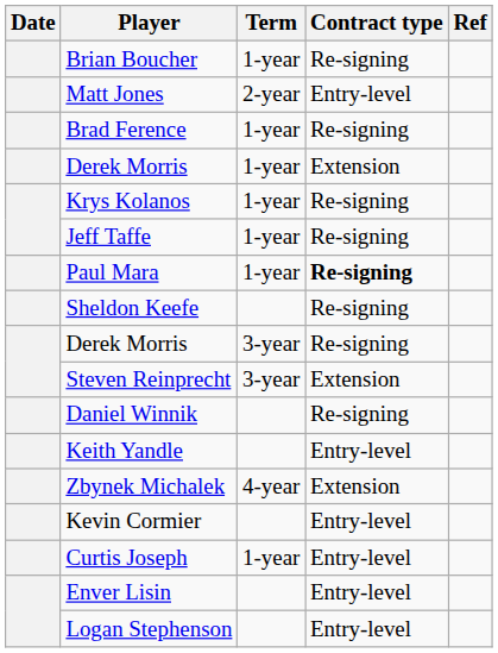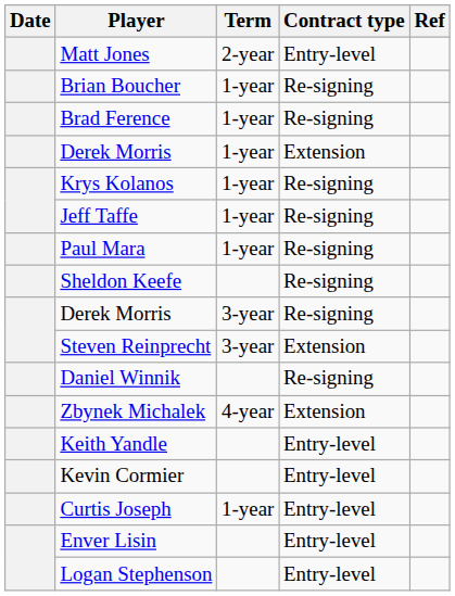 <table class="wikitable plainrowheaders">
 <tr style="background:#ddd; text-align:center;">
 <th>Date</th>
 <th>Player</th>
 <th>Term</th>
 <th>Contract type</th>
 <th>Ref</th>
 </tr>
 <tr>
 <th scope="row"></th>
-<td><a href='#'>Brian Boucher</a></td>
-<td>1-year</td>
-<td>Re-signing</td>
+<td><a href='#'>Matt Jones</a></td>
+<td>2-year</td>
+<td>Entry-level</td>
 <td></td>
 </tr>
 <tr>
 <th scope="row"></th>
-<td><a href='#'>Matt Jones</a></td>
-<td>2-year</td>
-<td>Entry-level</td>
+<td><a href='#'>Brian Boucher</a></td>
+<td>1-year</td>
+<td>Re-signing</td>
 <td></td>
 </tr>
 <tr>
 <th scope="row"></th>
 <td><a href='#'>Brad Ference</a></td>
 <td>1-year</td>
 <td>Re-signing</td>
 <td></td>
 </tr>
 <tr>
 <th scope="row"></th>
 <td><a href='#'>Derek Morris</a></td>
 <td>1-year</td>
 <td>Extension</td>
 <td></td>
 </tr>
 <tr>
 <th scope="row" rowspan=2></th>
 <td><a href='#'>Krys Kolanos</a></td>
 <td>1-year</td>
 <td>Re-signing</td>
 <td></td>
 </tr>
 <tr>
 <td><a href='#'>Jeff Taffe</a></td>
 <td>1-year</td>
 <td>Re-signing</td>
 <td></td>
 </tr>
 <tr>
 <th scope="row"></th>
 <td><a href='#'>Paul Mara</a></td>
 <td>1-year</td>
-<td><strong>Re-signing</strong></td>
+<td>Re-signing</td>
 <td></td>
 </tr>
 <tr>
 <th scope="row"></th>
 <td><a href='#'>Sheldon Keefe</a></td>
 <td></td>
 <td>Re-signing</td>
 <td></td>
 </tr>
 <tr>
 <th scope="row" rowspan=2></th>
 <td>Derek Morris</td>
 <td>3-year</td>
 <td>Re-signing</td>
 <td></td>
 </tr>
 <tr>
 <td><a href='#'>Steven Reinprecht</a></td>
 <td>3-year</td>
 <td>Extension</td>
 <td></td>
 </tr>
 <tr>
 <th scope="row"></th>
 <td><a href='#'>Daniel Winnik</a></td>
 <td></td>
 <td>Re-signing</td>
 <td></td>
 </tr>
 <tr>
 <th scope="row"></th>
-<td><a href='#'>Keith Yandle</a></td>
-<td></td>
-<td>Entry-level</td>
+<td><a href='#'>Zbynek Michalek</a></td>
+<td>4-year</td>
+<td>Extension</td>
 <td></td>
 </tr>
 <tr>
 <th scope="row"></th>
-<td><a href='#'>Zbynek Michalek</a></td>
-<td>4-year</td>
-<td>Extension</td>
+<td><a href='#'>Keith Yandle</a></td>
+<td></td>
+<td>Entry-level</td>
 <td></td>
 </tr>
 <tr>
 <th scope="row"></th>
 <td>Kevin Cormier</td>
 <td></td>
 <td>Entry-level</td>
 <td></td>
 </tr>
 <tr>
 <th scope="row"></th>
 <td><a href='#'>Curtis Joseph</a></td>
 <td>1-year</td>
 <td>Entry-level</td>
 <td></td>
 </tr>
 <tr>
 <th scope="row" rowspan=2></th>
 <td><a href='#'>Enver Lisin</a></td>
 <td></td>
 <td>Entry-level</td>
 <td></td>
 </tr>
 <tr>
 <td><a href='#'>Logan Stephenson</a></td>
 <td></td>
 <td>Entry-level</td>
 <td></td>
 </tr>
 </table>
